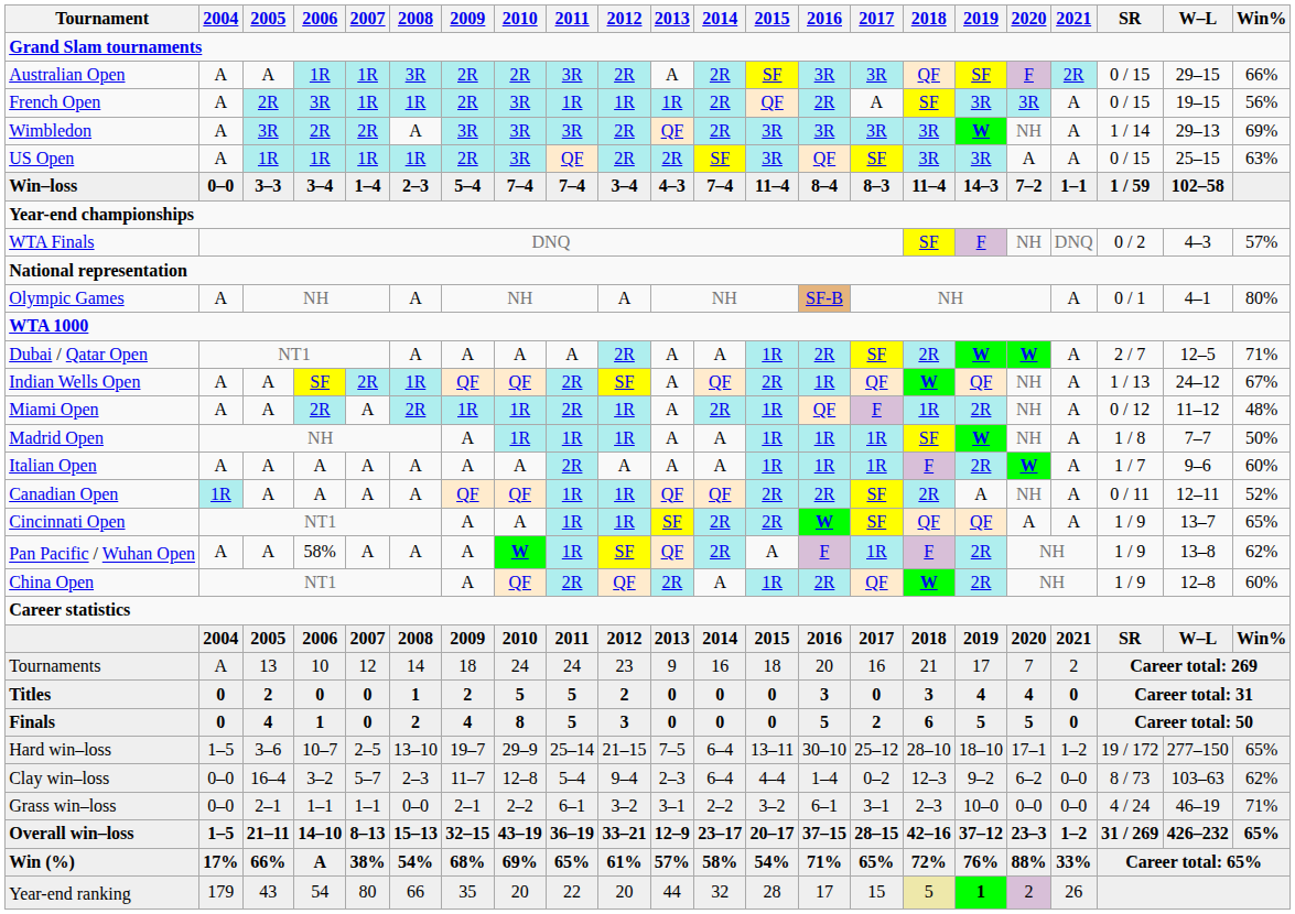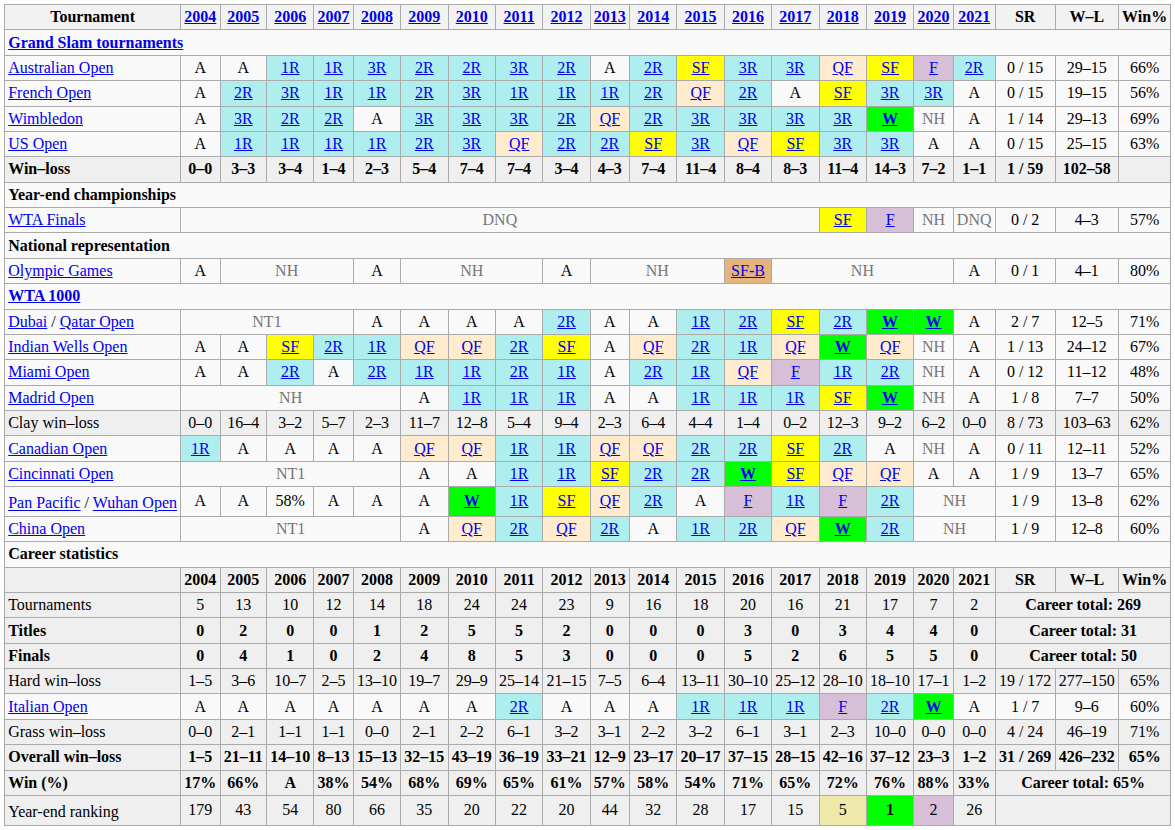 <table class="wikitable nowrap" style=text-align:center;>
 <tr>
 <th>Tournament</th>
 <th><a href='#'>2004</a></th>
 <th><a href='#'>2005</a></th>
 <th><a href='#'>2006</a></th>
 <th><a href='#'>2007</a></th>
 <th><a href='#'>2008</a></th>
 <th><a href='#'>2009</a></th>
 <th><a href='#'>2010</a></th>
 <th><a href='#'>2011</a></th>
 <th><a href='#'>2012</a></th>
 <th><a href='#'>2013</a></th>
 <th><a href='#'>2014</a></th>
 <th><a href='#'>2015</a></th>
 <th><a href='#'>2016</a></th>
 <th><a href='#'>2017</a></th>
 <th><a href='#'>2018</a></th>
 <th><a href='#'>2019</a></th>
 <th><a href='#'>2020</a></th>
 <th><a href='#'>2021</a></th>
 <th>SR</th>
 <th>W–L</th>
 <th>Win%</th>
 </tr>
 <tr>
 <td colspan=22 style=text-align:left><strong><a href='#'>Grand Slam tournaments</a></strong></td>
 </tr>
 <tr>
 <td style=text-align:left><a href='#'>Australian Open</a></td>
 <td>A</td>
 <td>A</td>
 <td style=background:#afeeee><a href='#'>1R</a></td>
 <td style=background:#afeeee><a href='#'>1R</a></td>
 <td style=background:#afeeee><a href='#'>3R</a></td>
 <td style=background:#afeeee><a href='#'>2R</a></td>
 <td style=background:#afeeee><a href='#'>2R</a></td>
 <td style=background:#afeeee><a href='#'>3R</a></td>
 <td style=background:#afeeee><a href='#'>2R</a></td>
 <td>A</td>
 <td style=background:#afeeee><a href='#'>2R</a></td>
 <td style=background:yellow><a href='#'>SF</a></td>
 <td style=background:#afeeee><a href='#'>3R</a></td>
 <td style=background:#afeeee><a href='#'>3R</a></td>
 <td style=background:#ffebcd><a href='#'>QF</a></td>
 <td style=background:yellow><a href='#'>SF</a></td>
 <td style=background:thistle><a href='#'>F</a></td>
 <td style=background:#afeeee><a href='#'>2R</a></td>
 <td>0 / 15</td>
 <td>29–15</td>
 <td>66%</td>
 </tr>
 <tr>
 <td style=text-align:left><a href='#'>French Open</a></td>
 <td>A</td>
 <td style=background:#afeeee><a href='#'>2R</a></td>
 <td style=background:#afeeee><a href='#'>3R</a></td>
 <td style=background:#afeeee><a href='#'>1R</a></td>
 <td style=background:#afeeee><a href='#'>1R</a></td>
 <td style=background:#afeeee><a href='#'>2R</a></td>
 <td style=background:#afeeee><a href='#'>3R</a></td>
 <td style=background:#afeeee><a href='#'>1R</a></td>
 <td style=background:#afeeee><a href='#'>1R</a></td>
 <td style=background:#afeeee><a href='#'>1R</a></td>
 <td style=background:#afeeee><a href='#'>2R</a></td>
 <td style=background:#ffebcd><a href='#'>QF</a></td>
 <td style=background:#afeeee><a href='#'>2R</a></td>
 <td>A</td>
 <td style=background:yellow><a href='#'>SF</a></td>
 <td style=background:#afeeee><a href='#'>3R</a></td>
 <td style=background:#afeeee><a href='#'>3R</a></td>
 <td>A</td>
 <td>0 / 15</td>
 <td>19–15</td>
 <td>56%</td>
 </tr>
 <tr>
 <td style=text-align:left><a href='#'>Wimbledon</a></td>
 <td>A</td>
 <td style=background:#afeeee><a href='#'>3R</a></td>
 <td style=background:#afeeee><a href='#'>2R</a></td>
 <td style=background:#afeeee><a href='#'>2R</a></td>
 <td>A</td>
 <td style=background:#afeeee><a href='#'>3R</a></td>
 <td style=background:#afeeee><a href='#'>3R</a></td>
 <td style=background:#afeeee><a href='#'>3R</a></td>
 <td style=background:#afeeee><a href='#'>2R</a></td>
 <td style=background:#ffebcd><a href='#'>QF</a></td>
 <td style=background:#afeeee><a href='#'>2R</a></td>
 <td style=background:#afeeee><a href='#'>3R</a></td>
 <td style=background:#afeeee><a href='#'>3R</a></td>
 <td style=background:#afeeee><a href='#'>3R</a></td>
 <td style=background:#afeeee><a href='#'>3R</a></td>
 <td style=background:lime><a href='#'><strong>W</strong></a></td>
 <td style=color:#767676>NH</td>
 <td>A</td>
 <td>1 / 14</td>
 <td>29–13</td>
 <td>69%</td>
 </tr>
 <tr>
 <td style=text-align:left><a href='#'>US Open</a></td>
 <td>A</td>
 <td style=background:#afeeee><a href='#'>1R</a></td>
 <td style=background:#afeeee><a href='#'>1R</a></td>
 <td style=background:#afeeee><a href='#'>1R</a></td>
 <td style=background:#afeeee><a href='#'>1R</a></td>
 <td style=background:#afeeee><a href='#'>2R</a></td>
 <td style=background:#afeeee><a href='#'>3R</a></td>
 <td style=background:#ffebcd><a href='#'>QF</a></td>
 <td style=background:#afeeee><a href='#'>2R</a></td>
 <td style=background:#afeeee><a href='#'>2R</a></td>
 <td style=background:yellow><a href='#'>SF</a></td>
 <td style=background:#afeeee><a href='#'>3R</a></td>
 <td style=background:#ffebcd><a href='#'>QF</a></td>
 <td style=background:yellow><a href='#'>SF</a></td>
 <td style=background:#afeeee><a href='#'>3R</a></td>
 <td style=background:#afeeee><a href='#'>3R</a></td>
 <td>A</td>
 <td>A</td>
 <td>0 / 15</td>
 <td>25–15</td>
 <td>63%</td>
 </tr>
 <tr style=background:#efefef;font-weight:bold>
 <td style=text-align:left>Win–loss</td>
 <td>0–0</td>
 <td>3–3</td>
 <td>3–4</td>
 <td>1–4</td>
 <td>2–3</td>
 <td>5–4</td>
 <td>7–4</td>
 <td>7–4</td>
 <td>3–4</td>
 <td>4–3</td>
 <td>7–4</td>
 <td>11–4</td>
 <td>8–4</td>
 <td>8–3</td>
 <td>11–4</td>
 <td>14–3</td>
 <td>7–2</td>
 <td>1–1</td>
 <td>1 / 59</td>
 <td>102–58</td>
 <td></td>
 </tr>
 <tr>
 <td colspan=22 style=text-align:left><strong>Year-end championships</strong></td>
 </tr>
 <tr>
 <td style=text-align:left><a href='#'>WTA Finals</a></td>
 <td colspan=14 style=color:#767676>DNQ</td>
 <td style=background:yellow><a href='#'>SF</a></td>
 <td style=background:thistle><a href='#'>F</a></td>
 <td style=color:#767676>NH</td>
 <td style=color:#767676>DNQ</td>
 <td>0 / 2</td>
 <td>4–3</td>
 <td>57%</td>
 </tr>
 <tr>
 <td colspan=22 style=text-align:left><strong>National representation</strong></td>
 </tr>
 <tr>
 <td style=text-align:left><a href='#'>Olympic Games</a></td>
 <td>A</td>
 <td style=color:#767676 colspan=3>NH</td>
 <td>A</td>
 <td style=color:#767676 colspan=3>NH</td>
 <td>A</td>
 <td style=color:#767676 colspan=3>NH</td>
 <td style=background:#E5B47D><a href='#'>SF-B</a></td>
 <td style=color:#767676 colspan=4>NH</td>
 <td>A</td>
 <td>0 / 1</td>
 <td>4–1</td>
 <td>80%</td>
 </tr>
 <tr>
 <td colspan=22 style=text-align:left><strong><a href='#'>WTA 1000</a></strong></td>
 </tr>
 <tr>
 <td style=text-align:left><a href='#'>Dubai</a> / <a href='#'>Qatar Open</a></td>
 <td colspan=4 style=color:#767676>NT1</td>
 <td>A</td>
 <td>A</td>
 <td>A</td>
 <td>A</td>
 <td style=background:#afeeee><a href='#'>2R</a></td>
 <td>A</td>
 <td>A</td>
 <td style=background:#afeeee><a href='#'>1R</a></td>
 <td style=background:#afeeee><a href='#'>2R</a></td>
 <td style=background:yellow><a href='#'>SF</a></td>
 <td style=background:#afeeee><a href='#'>2R</a></td>
 <td style=background:lime><a href='#'><strong>W</strong></a></td>
 <td style=background:lime><strong><a href='#'>W</a></strong></td>
 <td>A</td>
 <td>2 / 7</td>
 <td>12–5</td>
 <td>71%</td>
 </tr>
 <tr>
 <td style=text-align:left><a href='#'>Indian Wells Open</a></td>
 <td>A</td>
 <td>A</td>
 <td style=background:yellow><a href='#'>SF</a></td>
 <td style=background:#afeeee><a href='#'>2R</a></td>
 <td style=background:#afeeee><a href='#'>1R</a></td>
 <td style=background:#ffebcd><a href='#'>QF</a></td>
 <td style=background:#ffebcd><a href='#'>QF</a></td>
 <td style=background:#afeeee><a href='#'>2R</a></td>
 <td style=background:yellow><a href='#'>SF</a></td>
 <td>A</td>
 <td style=background:#ffebcd><a href='#'>QF</a></td>
 <td style=background:#afeeee><a href='#'>2R</a></td>
 <td style=background:#afeeee><a href='#'>1R</a></td>
 <td style=background:#ffebcd><a href='#'>QF</a></td>
 <td style=background:lime><strong><a href='#'>W</a></strong></td>
 <td style=background:#ffebcd><a href='#'>QF</a></td>
 <td style=color:#767676>NH</td>
 <td>A</td>
 <td>1 / 13</td>
 <td>24–12</td>
 <td>67%</td>
 </tr>
 <tr>
 <td style=text-align:left><a href='#'>Miami Open</a></td>
 <td>A</td>
 <td>A</td>
 <td style=background:#afeeee><a href='#'>2R</a></td>
 <td>A</td>
 <td style=background:#afeeee><a href='#'>2R</a></td>
 <td style=background:#afeeee><a href='#'>1R</a></td>
 <td style=background:#afeeee><a href='#'>1R</a></td>
 <td style=background:#afeeee><a href='#'>2R</a></td>
 <td style=background:#afeeee><a href='#'>1R</a></td>
 <td>A</td>
 <td style=background:#afeeee><a href='#'>2R</a></td>
 <td style=background:#afeeee><a href='#'>1R</a></td>
 <td style=background:#ffebcd><a href='#'>QF</a></td>
 <td style=background:thistle><a href='#'>F</a></td>
 <td style=background:#afeeee><a href='#'>1R</a></td>
 <td style=background:#afeeee><a href='#'>2R</a></td>
 <td style=color:#767676>NH</td>
 <td>A</td>
 <td>0 / 12</td>
 <td>11–12</td>
 <td>48%</td>
 </tr>
 <tr>
 <td style=text-align:left><a href='#'>Madrid Open</a></td>
 <td colspan=5 style=color:#767676>NH</td>
 <td>A</td>
 <td style=background:#afeeee><a href='#'>1R</a></td>
 <td style=background:#afeeee><a href='#'>1R</a></td>
 <td style=background:#afeeee><a href='#'>1R</a></td>
 <td>A</td>
 <td>A</td>
 <td style=background:#afeeee><a href='#'>1R</a></td>
 <td style=background:#afeeee><a href='#'>1R</a></td>
 <td style=background:#afeeee><a href='#'>1R</a></td>
 <td style=background:yellow><a href='#'>SF</a></td>
 <td style=background:lime><a href='#'><strong>W</strong></a></td>
 <td style=color:#767676>NH</td>
 <td>A</td>
 <td>1 / 8</td>
 <td>7–7</td>
 <td>50%</td>
 </tr>
-<tr>
-<td style=text-align:left><a href='#'>Italian Open</a></td>
-<td>A</td>
-<td>A</td>
-<td>A</td>
-<td>A</td>
-<td>A</td>
-<td>A</td>
-<td>A</td>
-<td style=background:#afeeee><a href='#'>2R</a></td>
-<td>A</td>
-<td>A</td>
-<td>A</td>
-<td style=background:#afeeee><a href='#'>1R</a></td>
-<td style=background:#afeeee><a href='#'>1R</a></td>
-<td style=background:#afeeee><a href='#'>1R</a></td>
-<td style=background:thistle><a href='#'>F</a></td>
-<td style=background:#afeeee><a href='#'>2R</a></td>
-<td style=background:lime><a href='#'><strong>W</strong></a></td>
-<td>A</td>
-<td>1 / 7</td>
-<td>9–6</td>
-<td>60%</td>
+<tr style=background:#efefef>
+<td style=text-align:left>Clay win–loss</td>
+<td>0–0</td>
+<td>16–4</td>
+<td>3–2</td>
+<td>5–7</td>
+<td>2–3</td>
+<td>11–7</td>
+<td>12–8</td>
+<td>5–4</td>
+<td>9–4</td>
+<td>2–3</td>
+<td>6–4</td>
+<td>4–4</td>
+<td>1–4</td>
+<td>0–2</td>
+<td>12–3</td>
+<td>9–2</td>
+<td>6–2</td>
+<td>0–0</td>
+<td>8 / 73</td>
+<td>103–63</td>
+<td>62%</td>
 </tr>
 <tr>
 <td style=text-align:left><a href='#'>Canadian Open</a></td>
 <td style=background:#afeeee><a href='#'>1R</a></td>
 <td>A</td>
 <td>A</td>
 <td>A</td>
 <td>A</td>
 <td style=background:#ffebcd><a href='#'>QF</a></td>
 <td style=background:#ffebcd><a href='#'>QF</a></td>
 <td style=background:#afeeee><a href='#'>1R</a></td>
 <td style=background:#afeeee><a href='#'>1R</a></td>
 <td style=background:#ffebcd><a href='#'>QF</a></td>
 <td style=background:#ffebcd><a href='#'>QF</a></td>
 <td style=background:#afeeee><a href='#'>2R</a></td>
 <td style=background:#afeeee><a href='#'>2R</a></td>
 <td style=background:yellow><a href='#'>SF</a></td>
 <td style=background:#afeeee><a href='#'>2R</a></td>
 <td>A</td>
 <td style=color:#767676>NH</td>
 <td>A</td>
 <td>0 / 11</td>
 <td>12–11</td>
 <td>52%</td>
 </tr>
 <tr>
 <td style=text-align:left><a href='#'>Cincinnati Open</a></td>
 <td colspan=5 style=color:#767676>NT1</td>
 <td>A</td>
 <td>A</td>
 <td style=background:#afeeee><a href='#'>1R</a></td>
 <td style=background:#afeeee><a href='#'>1R</a></td>
 <td style=background:yellow><a href='#'>SF</a></td>
 <td style=background:#afeeee><a href='#'>2R</a></td>
 <td style=background:#afeeee><a href='#'>2R</a></td>
 <td style=background:lime><strong><a href='#'>W</a></strong></td>
 <td style=background:yellow><a href='#'>SF</a></td>
 <td style=background:#ffebcd><a href='#'>QF</a></td>
 <td style=background:#ffebcd><a href='#'>QF</a></td>
 <td>A</td>
 <td>A</td>
 <td>1 / 9</td>
 <td>13–7</td>
 <td>65%</td>
 </tr>
 <tr>
 <td style=text-align:left><a href='#'>Pan Pacific</a> / <a href='#'>Wuhan Open</a><sup></sup></td>
 <td>A</td>
 <td>A</td>
 <td>58%</td>
 <td>A</td>
 <td>A</td>
 <td>A</td>
 <td style=background:lime><a href='#'><strong>W</strong></a></td>
 <td style=background:#afeeee><a href='#'>1R</a></td>
 <td style=background:yellow><a href='#'>SF</a></td>
 <td style=background:#ffebcd><a href='#'>QF</a></td>
 <td style=background:#afeeee><a href='#'>2R</a></td>
 <td>A</td>
 <td style=background:#d8bfd8><a href='#'>F</a></td>
 <td style=background:#afeeee><a href='#'>1R</a></td>
 <td style=background:#d8bfd8><a href='#'>F</a></td>
 <td style=background:#afeeee><a href='#'>2R</a></td>
 <td colspan=2 style=color:#767676>NH</td>
 <td>1 / 9</td>
 <td>13–8</td>
 <td>62%</td>
 </tr>
 <tr>
 <td style=text-align:left><a href='#'>China Open</a></td>
 <td colspan=5 style=color:#767676>NT1</td>
 <td>A</td>
 <td style=background:#ffebcd><a href='#'>QF</a></td>
 <td style=background:#afeeee><a href='#'>2R</a></td>
 <td style=background:#ffebcd><a href='#'>QF</a></td>
 <td style=background:#afeeee><a href='#'>2R</a></td>
 <td>A</td>
 <td style=background:#afeeee><a href='#'>1R</a></td>
 <td style=background:#afeeee><a href='#'>2R</a></td>
 <td style=background:#ffebcd><a href='#'>QF</a></td>
 <td style=background:lime><a href='#'><strong>W</strong></a></td>
 <td style=background:#afeeee><a href='#'>2R</a></td>
 <td colspan=2 style=color:#767676>NH</td>
 <td>1 / 9</td>
 <td>12–8</td>
 <td>60%</td>
 </tr>
 <tr>
 <td colspan=22 style=text-align:left><strong>Career statistics</strong></td>
 </tr>
 <tr style=background:#efefef;font-weight:bold>
 <td></td>
 <td>2004</td>
 <td>2005</td>
 <td>2006</td>
 <td>2007</td>
 <td>2008</td>
 <td>2009</td>
 <td>2010</td>
 <td>2011</td>
 <td>2012</td>
 <td>2013</td>
 <td>2014</td>
 <td>2015</td>
 <td>2016</td>
 <td>2017</td>
 <td>2018</td>
 <td>2019</td>
 <td>2020</td>
 <th>2021</th>
 <td>SR</td>
 <td>W–L</td>
 <td>Win%</td>
 </tr>
 <tr style=background:#efefef>
 <td style=text-align:left>Tournaments</td>
-<td>A</td>
+<td>5</td>
 <td>13</td>
 <td>10</td>
 <td>12</td>
 <td>14</td>
 <td>18</td>
 <td>24</td>
 <td>24</td>
 <td>23</td>
 <td>9</td>
 <td>16</td>
 <td>18</td>
 <td>20</td>
 <td>16</td>
 <td>21</td>
 <td>17</td>
 <td>7</td>
 <td>2</td>
 <td colspan=3><strong>Career total: 269</strong></td>
 </tr>
 <tr style=background:#efefef;font-weight:bold>
 <td style=text-align:left>Titles</td>
 <td>0</td>
 <td>2</td>
 <td>0</td>
 <td>0</td>
 <td>1</td>
 <td>2</td>
 <td>5</td>
 <td>5</td>
 <td>2</td>
 <td>0</td>
 <td>0</td>
 <td>0</td>
 <td>3</td>
 <td>0</td>
 <td>3</td>
 <td>4</td>
 <td>4</td>
 <td>0</td>
 <td colspan=3>Career total: 31</td>
 </tr>
 <tr style=background:#efefef;font-weight:bold>
 <td style=text-align:left>Finals</td>
 <td>0</td>
 <td>4</td>
 <td>1</td>
 <td>0</td>
 <td>2</td>
 <td>4</td>
 <td>8</td>
 <td>5</td>
 <td>3</td>
 <td>0</td>
 <td>0</td>
 <td>0</td>
 <td>5</td>
 <td>2</td>
 <td>6</td>
 <td>5</td>
 <td>5</td>
 <td>0</td>
 <td colspan=3>Career total: 50</td>
 </tr>
 <tr style=background:#efefef>
 <td style=text-align:left>Hard win–loss</td>
 <td>1–5</td>
 <td>3–6</td>
 <td>10–7</td>
 <td>2–5</td>
 <td>13–10</td>
 <td>19–7</td>
 <td>29–9</td>
 <td>25–14</td>
 <td>21–15</td>
 <td>7–5</td>
 <td>6–4</td>
 <td>13–11</td>
 <td>30–10</td>
 <td>25–12</td>
 <td>28–10</td>
 <td>18–10</td>
 <td>17–1</td>
 <td>1–2</td>
 <td>19 / 172</td>
 <td>277–150</td>
 <td>65%</td>
 </tr>
-<tr style=background:#efefef>
-<td style=text-align:left>Clay win–loss</td>
-<td>0–0</td>
-<td>16–4</td>
-<td>3–2</td>
-<td>5–7</td>
-<td>2–3</td>
-<td>11–7</td>
-<td>12–8</td>
-<td>5–4</td>
-<td>9–4</td>
-<td>2–3</td>
-<td>6–4</td>
-<td>4–4</td>
-<td>1–4</td>
-<td>0–2</td>
-<td>12–3</td>
-<td>9–2</td>
-<td>6–2</td>
-<td>0–0</td>
-<td>8 / 73</td>
-<td>103–63</td>
-<td>62%</td>
+<tr>
+<td style=text-align:left><a href='#'>Italian Open</a></td>
+<td>A</td>
+<td>A</td>
+<td>A</td>
+<td>A</td>
+<td>A</td>
+<td>A</td>
+<td>A</td>
+<td style=background:#afeeee><a href='#'>2R</a></td>
+<td>A</td>
+<td>A</td>
+<td>A</td>
+<td style=background:#afeeee><a href='#'>1R</a></td>
+<td style=background:#afeeee><a href='#'>1R</a></td>
+<td style=background:#afeeee><a href='#'>1R</a></td>
+<td style=background:thistle><a href='#'>F</a></td>
+<td style=background:#afeeee><a href='#'>2R</a></td>
+<td style=background:lime><a href='#'><strong>W</strong></a></td>
+<td>A</td>
+<td>1 / 7</td>
+<td>9–6</td>
+<td>60%</td>
 </tr>
 <tr style=background:#efefef>
 <td style=text-align:left>Grass win–loss</td>
 <td>0–0</td>
 <td>2–1</td>
 <td>1–1</td>
 <td>1–1</td>
 <td>0–0</td>
 <td>2–1</td>
 <td>2–2</td>
 <td>6–1</td>
 <td>3–2</td>
 <td>3–1</td>
 <td>2–2</td>
 <td>3–2</td>
 <td>6–1</td>
 <td>3–1</td>
 <td>2–3</td>
 <td>10–0</td>
 <td>0–0</td>
 <td>0–0</td>
 <td>4 / 24</td>
 <td>46–19</td>
 <td>71%</td>
 </tr>
 <tr style=background:#efefef;font-weight:bold>
 <td style=text-align:left>Overall win–loss</td>
 <td>1–5</td>
 <td>21–11</td>
 <td>14–10</td>
 <td>8–13</td>
 <td>15–13</td>
 <td>32–15</td>
 <td>43–19</td>
 <td>36–19</td>
 <td>33–21</td>
 <td>12–9</td>
 <td>23–17</td>
 <td>20–17</td>
 <td>37–15</td>
 <td>28–15</td>
 <td>42–16</td>
 <td>37–12</td>
 <td>23–3</td>
 <td>1–2</td>
 <td>31 / 269</td>
 <td>426–232</td>
 <td>65%</td>
 </tr>
 <tr style=background:#efefef;font-weight:bold>
 <td style=text-align:left>Win (%)</td>
 <td>17%</td>
 <td>66%</td>
 <td>A</td>
 <td>38%</td>
 <td>54%</td>
 <td>68%</td>
 <td>69%</td>
 <td>65%</td>
 <td>61%</td>
 <td>57%</td>
 <td>58%</td>
 <td>54%</td>
 <td>71%</td>
 <td>65%</td>
 <td>72%</td>
 <td>76%</td>
 <td>88%</td>
 <td>33%</td>
 <td colspan=3>Career total: 65%</td>
 </tr>
 <tr style=background:#efefef>
 <td style=text-align:left>Year-end ranking<sup></sup></td>
 <td>179</td>
 <td>43</td>
 <td>54</td>
 <td>80</td>
 <td>66</td>
 <td>35</td>
 <td>20</td>
 <td>22</td>
 <td>20</td>
 <td>44</td>
 <td>32</td>
 <td>28</td>
 <td>17</td>
 <td>15</td>
 <td style=background:#eee8aa>5</td>
 <td style=background:lime><strong>1</strong></td>
 <td style=background:thistle>2</td>
 <td>26</td>
 <td colspan=3></td>
 </tr>
 </table>
